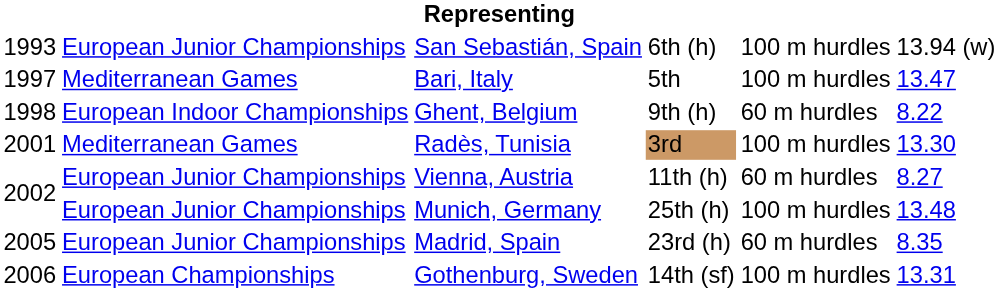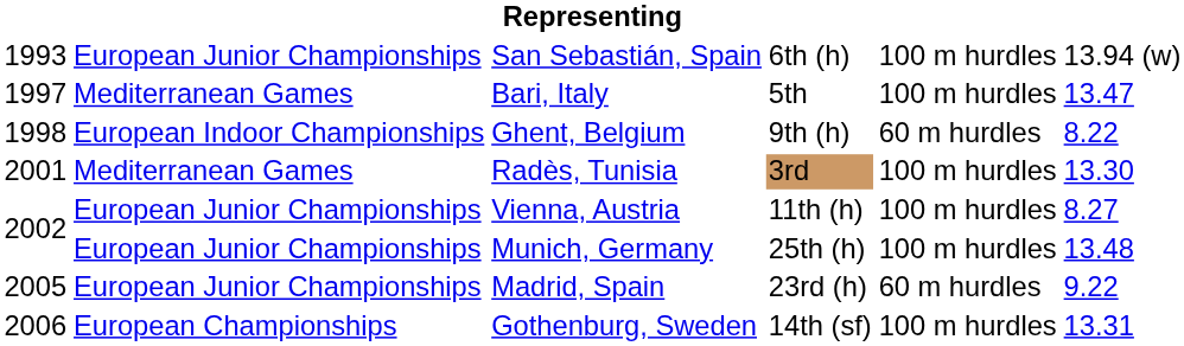 <table>
 <tr>
 <th colspan="6">Representing </th>
 </tr>
 <tr>
 <td>1993</td>
 <td><a href='#'>European Junior Championships</a></td>
 <td><a href='#'>San Sebastián, Spain</a></td>
 <td>6th (h)</td>
 <td>100 m hurdles</td>
 <td>13.94 (w)</td>
 </tr>
 <tr>
 <td>1997</td>
 <td><a href='#'>Mediterranean Games</a></td>
 <td><a href='#'>Bari, Italy</a></td>
 <td>5th</td>
 <td>100 m hurdles</td>
 <td><a href='#'>13.47</a></td>
 </tr>
 <tr>
 <td>1998</td>
 <td><a href='#'>European Indoor Championships</a></td>
 <td><a href='#'>Ghent, Belgium</a></td>
 <td>9th (h)</td>
 <td>60 m hurdles</td>
 <td><a href='#'>8.22</a></td>
 </tr>
 <tr>
 <td>2001</td>
 <td><a href='#'>Mediterranean Games</a></td>
 <td><a href='#'>Radès, Tunisia</a></td>
 <td bgcolor=cc9966>3rd</td>
 <td>100 m hurdles</td>
 <td><a href='#'>13.30</a></td>
 </tr>
 <tr>
 <td rowspan=2>2002</td>
 <td><a href='#'>European Junior Championships</a></td>
 <td><a href='#'>Vienna, Austria</a></td>
 <td>11th (h)</td>
-<td>60 m hurdles</td>
+<td>100 m hurdles</td>
 <td><a href='#'>8.27</a></td>
 </tr>
 <tr>
 <td><a href='#'>European Junior Championships</a></td>
 <td><a href='#'>Munich, Germany</a></td>
 <td>25th (h)</td>
 <td>100 m hurdles</td>
 <td><a href='#'>13.48</a></td>
 </tr>
 <tr>
 <td>2005</td>
 <td><a href='#'>European Junior Championships</a></td>
 <td><a href='#'>Madrid, Spain</a></td>
 <td>23rd (h)</td>
 <td>60 m hurdles</td>
-<td><a href='#'>8.35</a></td>
+<td><a href='#'>9.22</a></td>
 </tr>
 <tr>
 <td>2006</td>
 <td><a href='#'>European Championships</a></td>
 <td><a href='#'>Gothenburg, Sweden</a></td>
 <td>14th (sf)</td>
 <td>100 m hurdles</td>
 <td><a href='#'>13.31</a></td>
 </tr>
 </table>
